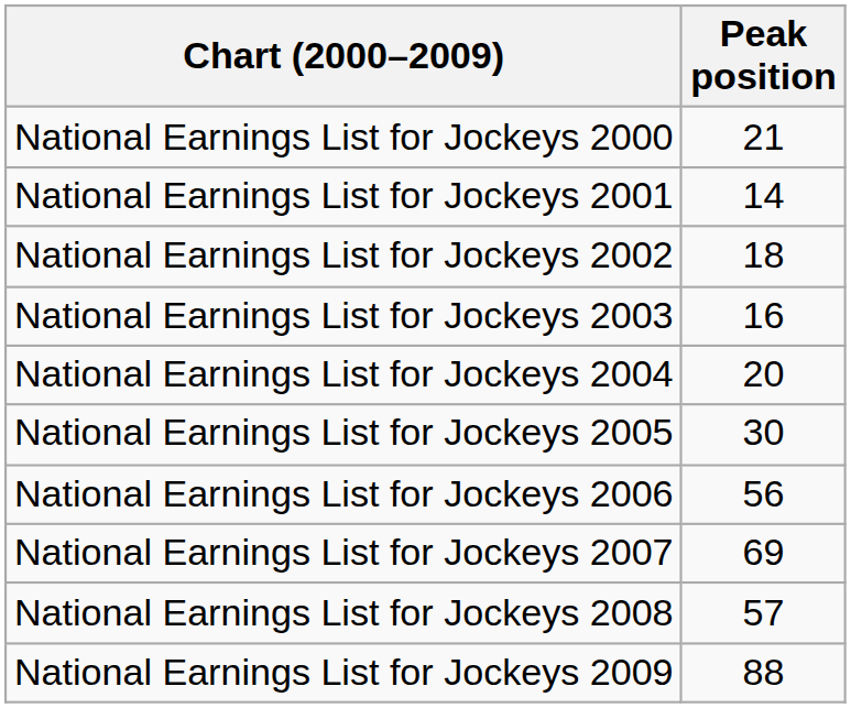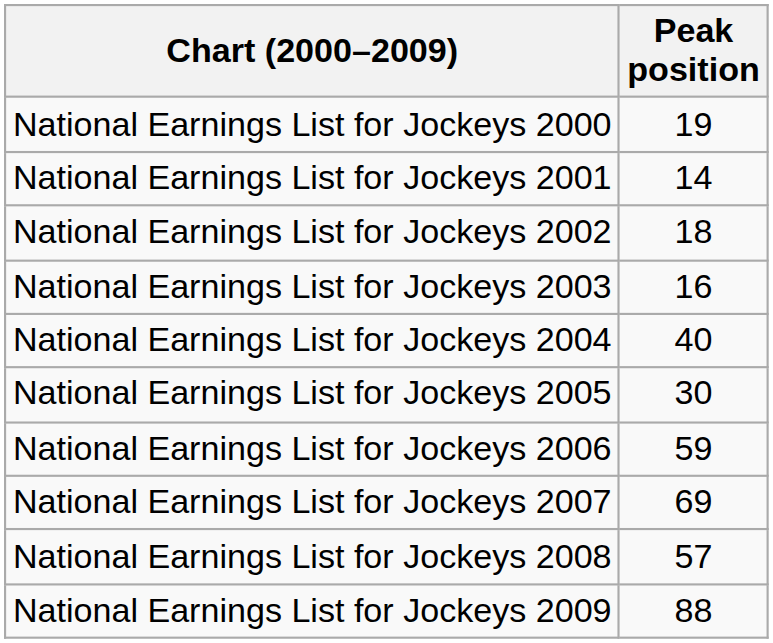 <table class="wikitable sortable">
 <tr>
 <th>Chart (2000–2009)</th>
 <th>Peak<br>position</th>
 </tr>
 <tr>
 <td>National Earnings List for Jockeys 2000</td>
-<td style="text-align:center;">21</td>
+<td style="text-align:center;">19</td>
 </tr>
 <tr>
 <td>National Earnings List for Jockeys 2001</td>
 <td style="text-align:center;">14</td>
 </tr>
 <tr>
 <td>National Earnings List for Jockeys 2002</td>
 <td style="text-align:center;">18</td>
 </tr>
 <tr>
 <td>National Earnings List for Jockeys 2003</td>
 <td style="text-align:center;">16</td>
 </tr>
 <tr>
 <td>National Earnings List for Jockeys 2004</td>
-<td style="text-align:center;">20</td>
+<td style="text-align:center;">40</td>
 </tr>
 <tr>
 <td>National Earnings List for Jockeys 2005</td>
 <td style="text-align:center;">30</td>
 </tr>
 <tr>
 <td>National Earnings List for Jockeys 2006</td>
-<td style="text-align:center;">56</td>
+<td style="text-align:center;">59</td>
 </tr>
 <tr>
 <td>National Earnings List for Jockeys 2007</td>
 <td style="text-align:center;">69</td>
 </tr>
 <tr>
 <td>National Earnings List for Jockeys 2008</td>
 <td style="text-align:center;">57</td>
 </tr>
 <tr>
 <td>National Earnings List for Jockeys 2009</td>
 <td style="text-align:center;">88</td>
 </tr>
 </table>
